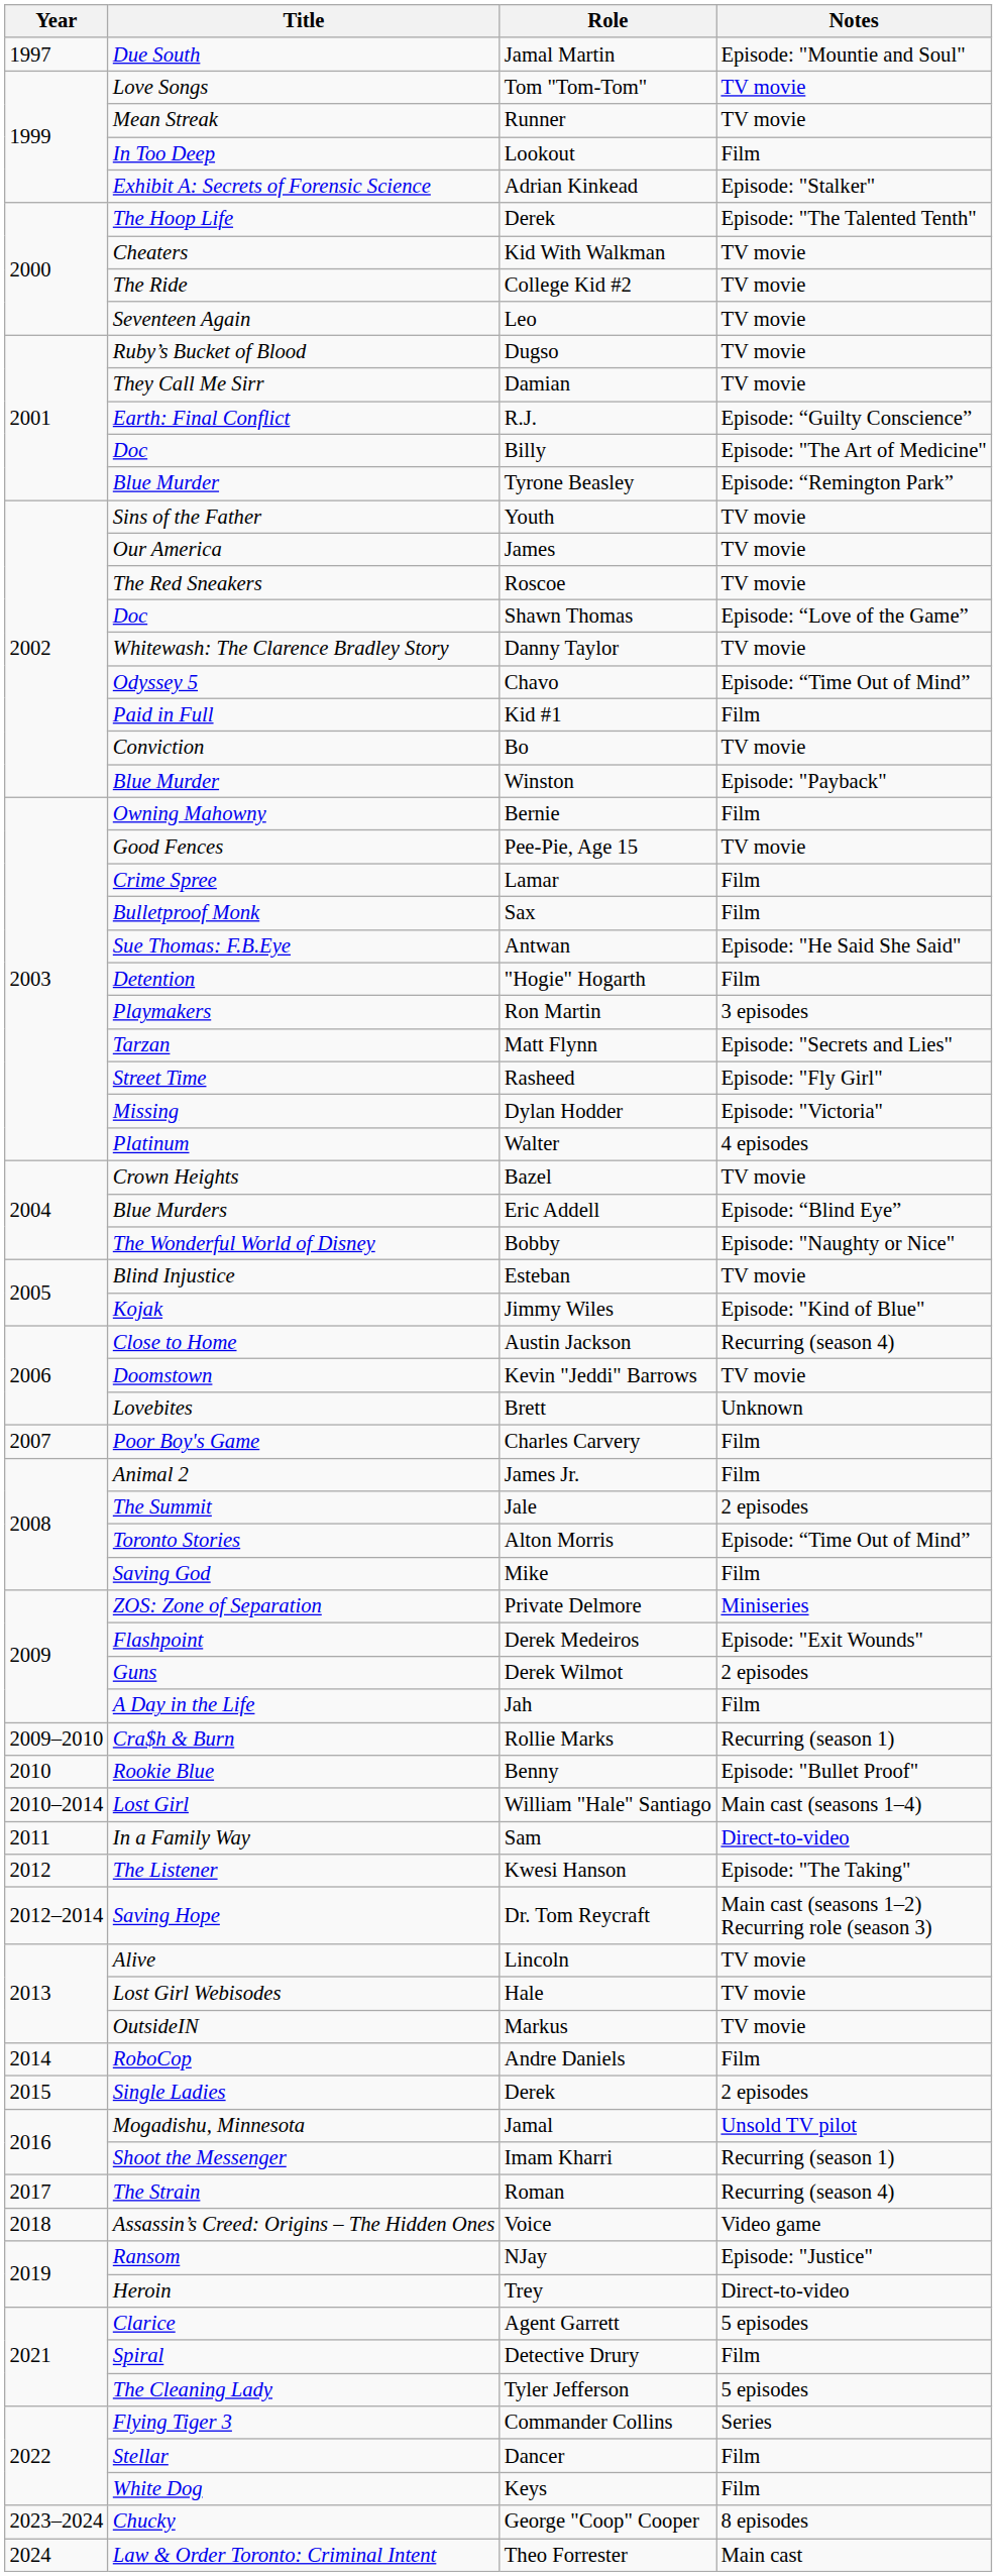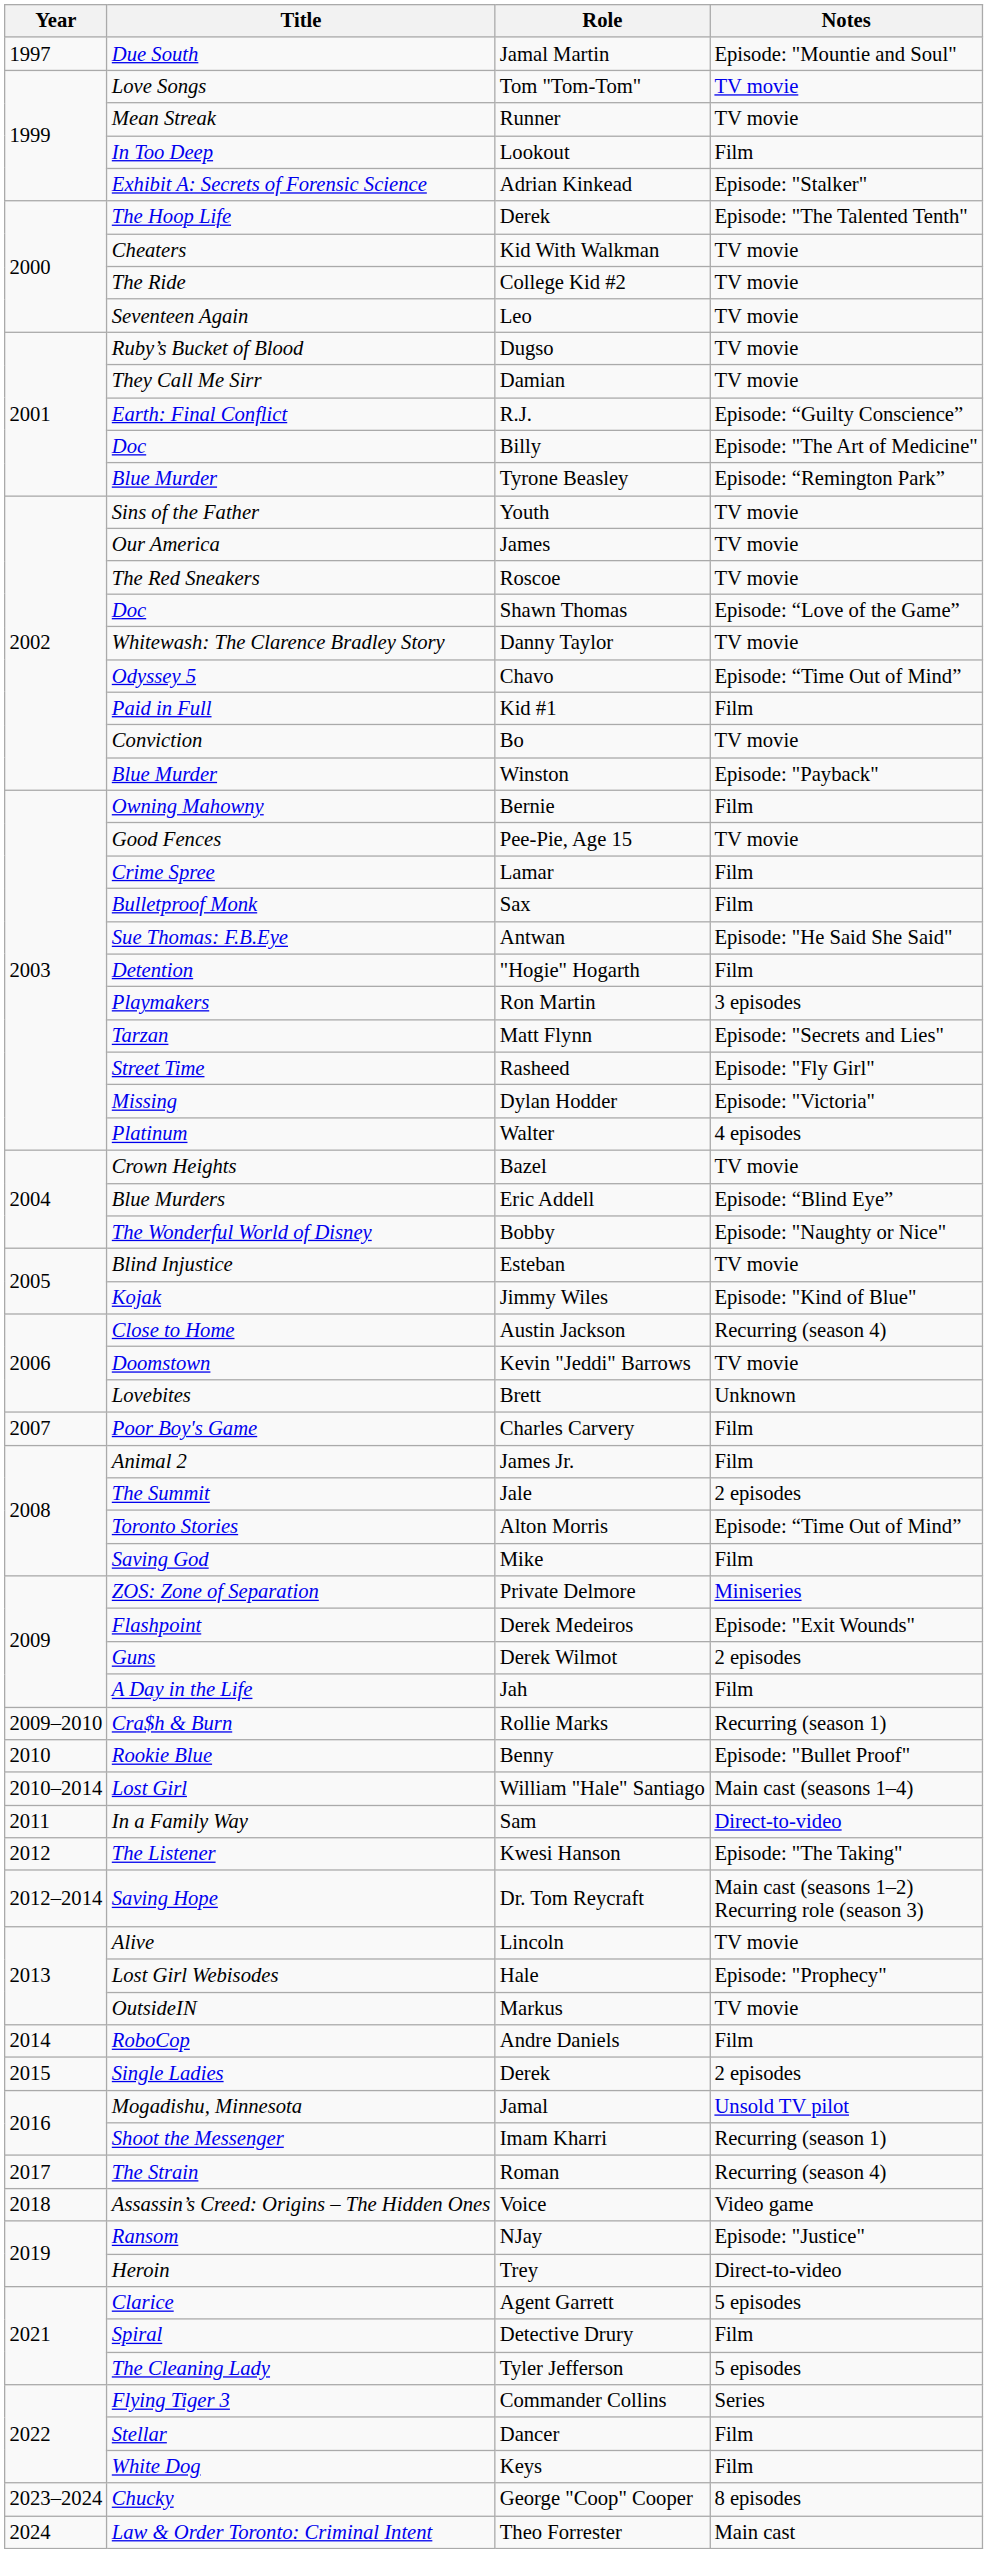 <table class="wikitable sortable">
 <tr>
 <th>Year</th>
 <th>Title</th>
 <th>Role</th>
 <th class="unsortable">Notes</th>
 </tr>
 <tr>
 <td>1997</td>
 <td><em><a href='#'>Due South</a></em></td>
 <td>Jamal Martin</td>
 <td>Episode: "Mountie and Soul"</td>
 </tr>
 <tr>
 <td rowspan="4">1999</td>
 <td><em>Love Songs</em></td>
 <td>Tom "Tom-Tom"</td>
 <td><a href='#'>TV movie</a></td>
 </tr>
 <tr>
 <td><em>Mean Streak</em></td>
 <td>Runner</td>
 <td>TV movie</td>
 </tr>
 <tr>
 <td><em><a href='#'>In Too Deep</a></em></td>
 <td>Lookout</td>
 <td>Film</td>
 </tr>
 <tr>
 <td><em><a href='#'>Exhibit A: Secrets of Forensic Science</a></em></td>
 <td>Adrian Kinkead</td>
 <td>Episode: "Stalker"</td>
 </tr>
 <tr>
 <td rowspan="4">2000</td>
 <td data-sort-value="Hoop Life, The"><em><a href='#'>The Hoop Life</a></em></td>
 <td>Derek</td>
 <td>Episode: "The Talented Tenth"</td>
 </tr>
 <tr>
 <td><em>Cheaters</em></td>
 <td>Kid With Walkman</td>
 <td>TV movie</td>
 </tr>
 <tr>
 <td data-sort-value="Ride, The"><em>The Ride</em></td>
 <td>College Kid #2</td>
 <td>TV movie</td>
 </tr>
 <tr>
 <td><em>Seventeen Again</em></td>
 <td>Leo</td>
 <td>TV movie</td>
 </tr>
 <tr>
 <td rowspan="5">2001</td>
 <td><em>Ruby’s Bucket of Blood</em></td>
 <td>Dugso</td>
 <td>TV movie</td>
 </tr>
 <tr>
 <td><em>They Call Me Sirr</em></td>
 <td>Damian</td>
 <td>TV movie</td>
 </tr>
 <tr>
 <td><em><a href='#'>Earth: Final Conflict</a></em></td>
 <td>R.J.</td>
 <td>Episode: “Guilty Conscience”</td>
 </tr>
 <tr>
 <td><em><a href='#'>Doc</a></em></td>
 <td>Billy</td>
 <td>Episode: "The Art of Medicine"</td>
 </tr>
 <tr>
 <td><em><a href='#'>Blue Murder</a></em></td>
 <td>Tyrone Beasley</td>
 <td>Episode: “Remington Park”</td>
 </tr>
 <tr>
 <td rowspan="9">2002</td>
 <td><em>Sins of the Father</em></td>
 <td>Youth</td>
 <td>TV movie</td>
 </tr>
 <tr>
 <td><em>Our America</em></td>
 <td>James</td>
 <td>TV movie</td>
 </tr>
 <tr>
 <td data-sort-value="Red Sneakers, The"><em>The Red Sneakers</em></td>
 <td>Roscoe</td>
 <td>TV movie</td>
 </tr>
 <tr>
 <td><em><a href='#'>Doc</a></em></td>
 <td>Shawn Thomas</td>
 <td>Episode: “Love of the Game”</td>
 </tr>
 <tr>
 <td><em>Whitewash: The Clarence Bradley Story</em></td>
 <td>Danny Taylor</td>
 <td>TV movie</td>
 </tr>
 <tr>
 <td><em><a href='#'>Odyssey 5</a></em></td>
 <td>Chavo</td>
 <td>Episode: “Time Out of Mind”</td>
 </tr>
 <tr>
 <td><em><a href='#'>Paid in Full</a></em></td>
 <td>Kid #1</td>
 <td>Film</td>
 </tr>
 <tr>
 <td><em>Conviction</em></td>
 <td>Bo</td>
 <td>TV movie</td>
 </tr>
 <tr>
 <td><em><a href='#'>Blue Murder</a></em></td>
 <td>Winston</td>
 <td>Episode: "Payback"</td>
 </tr>
 <tr>
 <td rowspan="11">2003</td>
 <td><em><a href='#'>Owning Mahowny</a></em></td>
 <td>Bernie</td>
 <td>Film</td>
 </tr>
 <tr>
 <td><em>Good Fences</em></td>
 <td>Pee-Pie, Age 15</td>
 <td>TV movie</td>
 </tr>
 <tr>
 <td><em><a href='#'>Crime Spree</a></em></td>
 <td>Lamar</td>
 <td>Film</td>
 </tr>
 <tr>
 <td><em><a href='#'>Bulletproof Monk</a></em></td>
 <td>Sax</td>
 <td>Film</td>
 </tr>
 <tr>
 <td><em><a href='#'>Sue Thomas: F.B.Eye</a></em></td>
 <td>Antwan</td>
 <td>Episode: "He Said She Said"</td>
 </tr>
 <tr>
 <td><em><a href='#'>Detention</a></em></td>
 <td>"Hogie" Hogarth</td>
 <td>Film</td>
 </tr>
 <tr>
 <td><em><a href='#'>Playmakers</a></em></td>
 <td>Ron Martin</td>
 <td>3 episodes</td>
 </tr>
 <tr>
 <td><em><a href='#'>Tarzan</a></em></td>
 <td>Matt Flynn</td>
 <td>Episode: "Secrets and Lies"</td>
 </tr>
 <tr>
 <td><em><a href='#'>Street Time</a></em></td>
 <td>Rasheed</td>
 <td>Episode: "Fly Girl"</td>
 </tr>
 <tr>
 <td><em><a href='#'>Missing</a></em></td>
 <td>Dylan Hodder</td>
 <td>Episode: "Victoria"</td>
 </tr>
 <tr>
 <td><em><a href='#'>Platinum</a></em></td>
 <td>Walter</td>
 <td>4 episodes</td>
 </tr>
 <tr>
 <td rowspan="3">2004</td>
 <td><em>Crown Heights</em></td>
 <td>Bazel</td>
 <td>TV movie</td>
 </tr>
 <tr>
 <td><em>Blue Murders</em></td>
 <td>Eric Addell</td>
 <td>Episode: “Blind Eye”</td>
 </tr>
 <tr>
 <td data-sort-value="Wonderful World of Disney, The"><em><a href='#'>The Wonderful World of Disney</a></em></td>
 <td>Bobby</td>
 <td>Episode: "Naughty or Nice"</td>
 </tr>
 <tr>
 <td rowspan="2">2005</td>
 <td><em>Blind Injustice</em></td>
 <td>Esteban</td>
 <td>TV movie</td>
 </tr>
 <tr>
 <td><em><a href='#'>Kojak</a></em></td>
 <td>Jimmy Wiles</td>
 <td>Episode: "Kind of Blue"</td>
 </tr>
 <tr>
 <td rowspan="3">2006</td>
 <td><em><a href='#'>Close to Home</a></em></td>
 <td>Austin Jackson</td>
 <td>Recurring (season 4)</td>
 </tr>
 <tr>
 <td><em><a href='#'>Doomstown</a></em></td>
 <td>Kevin "Jeddi" Barrows</td>
 <td>TV movie</td>
 </tr>
 <tr>
 <td><em>Lovebites</em></td>
 <td>Brett</td>
 <td>Unknown</td>
 </tr>
 <tr>
 <td>2007</td>
 <td><em><a href='#'>Poor Boy's Game</a></em></td>
 <td>Charles Carvery</td>
 <td>Film</td>
 </tr>
 <tr>
 <td rowspan="4">2008</td>
 <td><em>Animal 2</em></td>
 <td>James Jr.</td>
 <td>Film</td>
 </tr>
 <tr>
 <td data-sort-value="Summit, The"><em><a href='#'>The Summit</a></em></td>
 <td>Jale</td>
 <td>2 episodes</td>
 </tr>
 <tr>
 <td><em><a href='#'>Toronto Stories</a></em></td>
 <td>Alton Morris</td>
 <td>Episode: “Time Out of Mind”</td>
 </tr>
 <tr>
 <td><em><a href='#'>Saving God</a></em></td>
 <td>Mike</td>
 <td>Film</td>
 </tr>
 <tr>
 <td rowspan="4">2009</td>
 <td><em><a href='#'>ZOS: Zone of Separation</a></em></td>
 <td>Private Delmore</td>
 <td><a href='#'>Miniseries</a></td>
 </tr>
 <tr>
 <td><em><a href='#'>Flashpoint</a></em></td>
 <td>Derek Medeiros</td>
 <td>Episode: "Exit Wounds"</td>
 </tr>
 <tr>
 <td><em><a href='#'>Guns</a></em></td>
 <td>Derek Wilmot</td>
 <td>2 episodes</td>
 </tr>
 <tr>
 <td data-sort-value="Day in the Life, A"><em><a href='#'>A Day in the Life</a></em></td>
 <td>Jah</td>
 <td>Film</td>
 </tr>
 <tr>
 <td>2009–2010</td>
 <td><em><a href='#'>Cra$h & Burn</a></em></td>
 <td>Rollie Marks</td>
 <td>Recurring (season 1)</td>
 </tr>
 <tr>
 <td>2010</td>
 <td><em><a href='#'>Rookie Blue</a></em></td>
 <td>Benny</td>
 <td>Episode: "Bullet Proof"</td>
 </tr>
 <tr>
 <td>2010–2014</td>
 <td><em><a href='#'>Lost Girl</a></em></td>
 <td>William "Hale" Santiago</td>
 <td>Main cast (seasons 1–4)</td>
 </tr>
 <tr>
 <td>2011</td>
 <td><em>In a Family Way</em></td>
 <td>Sam</td>
 <td><a href='#'>Direct-to-video</a></td>
 </tr>
 <tr>
 <td>2012</td>
 <td data-sort-value="Listener, The"><em><a href='#'>The Listener</a></em></td>
 <td>Kwesi Hanson</td>
 <td>Episode: "The Taking"</td>
 </tr>
 <tr>
 <td>2012–2014</td>
 <td><em><a href='#'>Saving Hope</a></em></td>
 <td>Dr. Tom Reycraft</td>
 <td>Main cast (seasons 1–2) <br> Recurring role (season 3)</td>
 </tr>
 <tr>
 <td rowspan="3">2013</td>
 <td><em>Alive</em></td>
 <td>Lincoln</td>
 <td>TV movie</td>
 </tr>
 <tr>
 <td><em>Lost Girl Webisodes</em></td>
 <td>Hale</td>
-<td>TV movie</td>
+<td>Episode: "Prophecy"</td>
 </tr>
 <tr>
 <td><em>OutsideIN</em></td>
 <td>Markus</td>
 <td>TV movie</td>
 </tr>
 <tr>
 <td>2014</td>
 <td><em><a href='#'>RoboCop</a></em></td>
 <td>Andre Daniels</td>
 <td>Film</td>
 </tr>
 <tr>
 <td>2015</td>
 <td><em><a href='#'>Single Ladies</a></em></td>
 <td>Derek</td>
 <td>2 episodes</td>
 </tr>
 <tr>
 <td rowspan="2">2016</td>
 <td><em>Mogadishu, Minnesota</em></td>
 <td>Jamal</td>
 <td><a href='#'>Unsold TV pilot</a></td>
 </tr>
 <tr>
 <td><em><a href='#'>Shoot the Messenger</a></em></td>
 <td>Imam Kharri</td>
 <td>Recurring (season 1)</td>
 </tr>
 <tr>
 <td>2017</td>
 <td data-sort-value="Strain, The"><em><a href='#'>The Strain</a></em></td>
 <td>Roman</td>
 <td>Recurring (season 4)</td>
 </tr>
 <tr>
 <td>2018</td>
 <td><em>Assassin’s Creed: Origins – The Hidden Ones</em></td>
 <td>Voice</td>
 <td>Video game</td>
 </tr>
 <tr>
 <td rowspan="2">2019</td>
 <td><em><a href='#'>Ransom</a></em></td>
 <td>NJay</td>
 <td>Episode: "Justice"</td>
 </tr>
 <tr>
 <td><em>Heroin</em></td>
 <td>Trey</td>
 <td>Direct-to-video</td>
 </tr>
 <tr>
 <td rowspan="3">2021</td>
 <td><em><a href='#'>Clarice</a></em></td>
 <td>Agent Garrett</td>
 <td>5 episodes</td>
 </tr>
 <tr>
 <td><em><a href='#'>Spiral</a></em></td>
 <td>Detective Drury</td>
 <td>Film</td>
 </tr>
 <tr>
 <td data-sort-value="Cleaning Lady, The"><em><a href='#'>The Cleaning Lady</a></em></td>
 <td>Tyler Jefferson</td>
 <td>5 episodes</td>
 </tr>
 <tr>
 <td rowspan=3>2022</td>
 <td><em><a href='#'>Flying Tiger 3</a></em></td>
 <td>Commander Collins</td>
 <td>Series</td>
 </tr>
 <tr>
 <td><em><a href='#'>Stellar</a></em></td>
 <td>Dancer</td>
 <td>Film</td>
 </tr>
 <tr>
 <td><em><a href='#'>White Dog</a></em></td>
 <td>Keys</td>
 <td>Film</td>
 </tr>
 <tr>
 <td>2023–2024</td>
 <td><em><a href='#'>Chucky</a></em></td>
 <td>George "Coop" Cooper</td>
 <td>8 episodes</td>
 </tr>
 <tr>
 <td>2024</td>
 <td><em><a href='#'>Law & Order Toronto: Criminal Intent</a></em></td>
 <td>Theo Forrester</td>
 <td>Main cast</td>
 </tr>
 </table>
